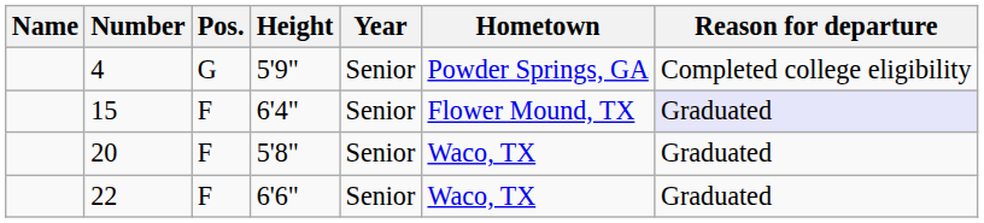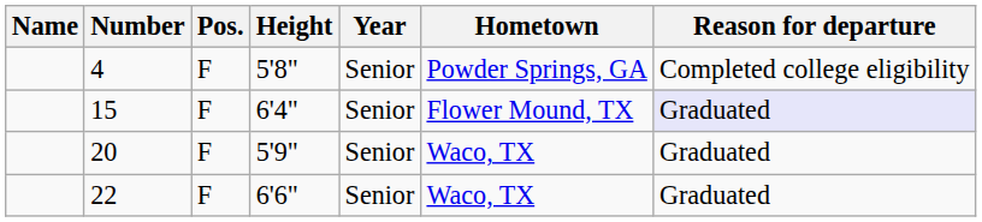 <table class="wikitable sortable" border="1">
 <tr>
 <th>Name</th>
 <th>Number</th>
 <th>Pos.</th>
 <th>Height</th>
 <th>Year</th>
 <th>Hometown</th>
 <th class="unsortable">Reason for departure</th>
 </tr>
 <tr>
 <td></td>
 <td>4</td>
-<td>G</td>
-<td>5'9"</td>
+<td>F</td>
+<td>5'8"</td>
 <td>Senior</td>
 <td><a href='#'>Powder Springs, GA</a></td>
 <td>Completed college eligibility</td>
 </tr>
 <tr>
 <td></td>
 <td>15</td>
 <td>F</td>
 <td>6'4"</td>
 <td>Senior</td>
 <td><a href='#'>Flower Mound, TX</a></td>
 <td style="background: lavender;">Graduated</td>
 </tr>
 <tr>
 <td></td>
 <td>20</td>
 <td>F</td>
-<td>5'8"</td>
+<td>5'9"</td>
 <td>Senior</td>
 <td><a href='#'>Waco, TX</a></td>
 <td>Graduated</td>
 </tr>
 <tr>
 <td></td>
 <td>22</td>
 <td>F</td>
 <td>6'6"</td>
 <td>Senior</td>
 <td><a href='#'>Waco, TX</a></td>
 <td>Graduated</td>
 </tr>
 </table>
